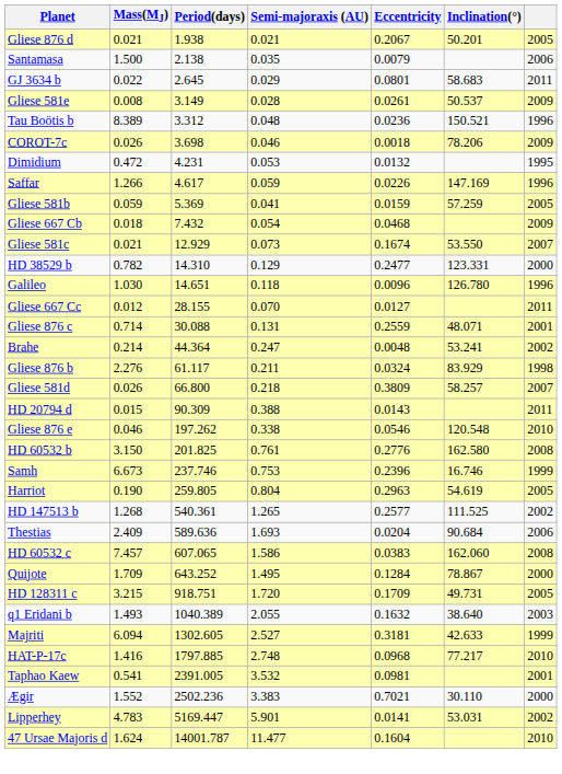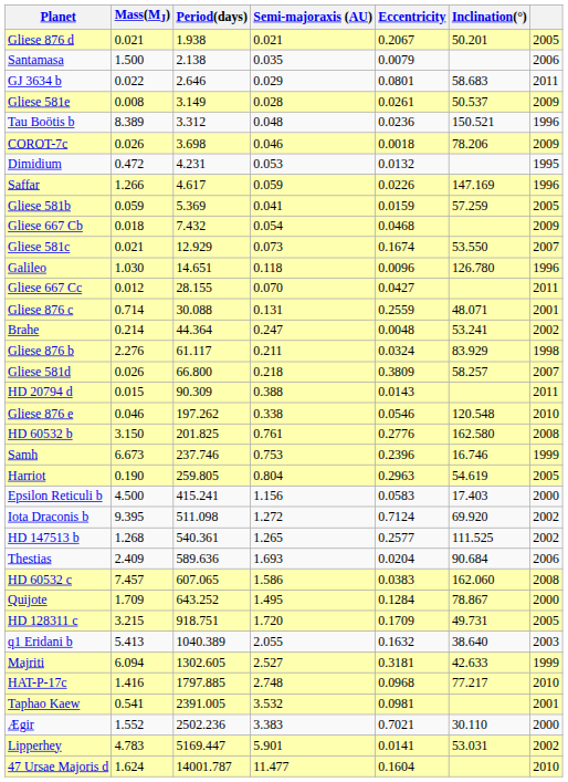 <table class="wikitable sortable sticky-header static-row-numbers sort-under col1left" >
 <tr>
 <th><a href='#'>Planet</a></th>
 <th><a href='#'>Mass</a>(<a href='#'>M<sub>J</sub></a>)</th>
 <th><a href='#'>Period</a>(days)</th>
 <th><a href='#'>Semi-majoraxis</a> (<a href='#'>AU</a>)</th>
 <th><a href='#'>Eccentricity</a></th>
 <th><a href='#'>Inclination</a>(°)</th>
 <th></th>
 </tr>
 <tr bgcolor=ffffb0>
 <td><a href='#'>Gliese 876 d</a></td>
 <td>0.021</td>
 <td>1.938</td>
 <td>0.021</td>
 <td>0.2067</td>
 <td>50.201</td>
 <td>2005</td>
 </tr>
 <tr>
 <td><a href='#'>Santamasa</a></td>
 <td>1.500</td>
 <td>2.138</td>
 <td>0.035</td>
 <td>0.0079</td>
 <td></td>
 <td>2006</td>
 </tr>
 <tr>
 <td><a href='#'>GJ 3634 b</a></td>
 <td>0.022</td>
-<td>2.645</td>
+<td>2.646</td>
 <td>0.029</td>
 <td>0.0801</td>
 <td>58.683</td>
 <td>2011</td>
 </tr>
 <tr bgcolor=ffffb0>
 <td><a href='#'>Gliese 581e</a></td>
 <td>0.008</td>
 <td>3.149</td>
 <td>0.028</td>
 <td>0.0261</td>
 <td>50.537</td>
 <td>2009</td>
 </tr>
 <tr>
 <td><a href='#'>Tau Boötis b</a></td>
 <td>8.389</td>
 <td>3.312</td>
 <td>0.048</td>
 <td>0.0236</td>
 <td>150.521</td>
 <td>1996</td>
 </tr>
 <tr bgcolor=ffffb0>
 <td><a href='#'>COROT-7c</a></td>
 <td>0.026</td>
 <td>3.698</td>
 <td>0.046</td>
 <td>0.0018</td>
 <td>78.206</td>
 <td>2009</td>
 </tr>
 <tr>
 <td><a href='#'>Dimidium</a></td>
 <td>0.472</td>
 <td>4.231</td>
 <td>0.053</td>
 <td>0.0132</td>
 <td></td>
 <td>1995</td>
 </tr>
 <tr bgcolor=ffffb0>
 <td><a href='#'>Saffar</a></td>
 <td>1.266</td>
 <td>4.617</td>
 <td>0.059</td>
 <td>0.0226</td>
 <td>147.169</td>
 <td>1996</td>
 </tr>
 <tr bgcolor=ffffb0>
 <td><a href='#'>Gliese 581b</a></td>
 <td>0.059</td>
 <td>5.369</td>
 <td>0.041</td>
 <td>0.0159</td>
 <td>57.259</td>
 <td>2005</td>
 </tr>
 <tr bgcolor=ffffb0>
 <td><a href='#'>Gliese 667 Cb</a></td>
 <td>0.018</td>
 <td>7.432</td>
 <td>0.054</td>
 <td>0.0468</td>
 <td></td>
 <td>2009</td>
 </tr>
 <tr bgcolor=ffffb0>
 <td><a href='#'>Gliese 581c</a></td>
 <td>0.021</td>
 <td>12.929</td>
 <td>0.073</td>
 <td>0.1674</td>
 <td>53.550</td>
 <td>2007</td>
 </tr>
-<tr>
-<td><a href='#'>HD 38529 b</a></td>
-<td>0.782</td>
-<td>14.310</td>
-<td>0.129</td>
-<td>0.2477</td>
-<td>123.331</td>
-<td>2000</td>
-</tr>
 <tr bgcolor=ffffb0>
 <td><a href='#'>Galileo</a></td>
 <td>1.030</td>
 <td>14.651</td>
 <td>0.118</td>
 <td>0.0096</td>
 <td>126.780</td>
 <td>1996</td>
 </tr>
 <tr bgcolor=ffffb0>
 <td><a href='#'>Gliese 667 Cc</a></td>
 <td>0.012</td>
 <td>28.155</td>
 <td>0.070</td>
-<td>0.0127</td>
+<td>0.0427</td>
 <td></td>
 <td>2011</td>
 </tr>
 <tr bgcolor=ffffb0>
 <td><a href='#'>Gliese 876 c</a></td>
 <td>0.714</td>
 <td>30.088</td>
 <td>0.131</td>
 <td>0.2559</td>
 <td>48.071</td>
 <td>2001</td>
 </tr>
 <tr bgcolor=ffffb0>
 <td><a href='#'>Brahe</a></td>
 <td>0.214</td>
 <td>44.364</td>
 <td>0.247</td>
 <td>0.0048</td>
 <td>53.241</td>
 <td>2002</td>
 </tr>
 <tr bgcolor=ffffb0>
 <td><a href='#'>Gliese 876 b</a></td>
 <td>2.276</td>
 <td>61.117</td>
 <td>0.211</td>
 <td>0.0324</td>
 <td>83.929</td>
 <td>1998</td>
 </tr>
 <tr bgcolor=ffffb0>
 <td><a href='#'>Gliese 581d</a></td>
 <td>0.026</td>
 <td>66.800</td>
 <td>0.218</td>
 <td>0.3809</td>
 <td>58.257</td>
 <td>2007</td>
 </tr>
 <tr bgcolor=ffffb0>
 <td><a href='#'>HD 20794 d</a></td>
 <td>0.015</td>
 <td>90.309</td>
 <td>0.388</td>
 <td>0.0143</td>
 <td></td>
 <td>2011</td>
 </tr>
 <tr bgcolor=ffffb0>
 <td><a href='#'>Gliese 876 e</a></td>
 <td>0.046</td>
 <td>197.262</td>
 <td>0.338</td>
 <td>0.0546</td>
 <td>120.548</td>
 <td>2010</td>
 </tr>
 <tr bgcolor=ffffb0>
 <td><a href='#'>HD 60532 b</a></td>
 <td>3.150</td>
 <td>201.825</td>
 <td>0.761</td>
 <td>0.2776</td>
 <td>162.580</td>
 <td>2008</td>
 </tr>
 <tr bgcolor=ffffb0>
 <td><a href='#'>Samh</a></td>
 <td>6.673</td>
 <td>237.746</td>
 <td>0.753</td>
 <td>0.2396</td>
 <td>16.746</td>
 <td>1999</td>
 </tr>
 <tr bgcolor=ffffb0>
 <td><a href='#'>Harriot</a></td>
 <td>0.190</td>
 <td>259.805</td>
 <td>0.804</td>
 <td>0.2963</td>
 <td>54.619</td>
 <td>2005</td>
 </tr>
 <tr>
+<td><a href='#'>Epsilon Reticuli b</a></td>
+<td>4.500</td>
+<td>415.241</td>
+<td>1.156</td>
+<td>0.0583</td>
+<td>17.403</td>
+<td>2000</td>
+</tr>
+<tr>
+<td><a href='#'>Iota Draconis b</a></td>
+<td>9.395</td>
+<td>511.098</td>
+<td>1.272</td>
+<td>0.7124</td>
+<td>69.920</td>
+<td>2002</td>
+</tr>
+<tr>
 <td><a href='#'>HD 147513 b</a></td>
 <td>1.268</td>
 <td>540.361</td>
 <td>1.265</td>
 <td>0.2577</td>
 <td>111.525</td>
 <td>2002</td>
 </tr>
 <tr>
 <td><a href='#'>Thestias</a></td>
 <td>2.409</td>
 <td>589.636</td>
 <td>1.693</td>
 <td>0.0204</td>
 <td>90.684</td>
 <td>2006</td>
 </tr>
 <tr bgcolor=ffffb0>
 <td><a href='#'>HD 60532 c</a></td>
 <td>7.457</td>
 <td>607.065</td>
 <td>1.586</td>
 <td>0.0383</td>
 <td>162.060</td>
 <td>2008</td>
 </tr>
 <tr bgcolor=ffffb0>
 <td><a href='#'>Quijote</a></td>
 <td>1.709</td>
 <td>643.252</td>
 <td>1.495</td>
 <td>0.1284</td>
 <td>78.867</td>
 <td>2000</td>
 </tr>
 <tr bgcolor=ffffb0>
 <td><a href='#'>HD 128311 c</a></td>
 <td>3.215</td>
 <td>918.751</td>
 <td>1.720</td>
 <td>0.1709</td>
 <td>49.731</td>
 <td>2005</td>
 </tr>
 <tr>
 <td><a href='#'>q1 Eridani b</a></td>
-<td>1.493</td>
+<td>5.413</td>
 <td>1040.389</td>
 <td>2.055</td>
 <td>0.1632</td>
 <td>38.640</td>
 <td>2003</td>
 </tr>
 <tr bgcolor=ffffb0>
 <td><a href='#'>Majriti</a></td>
 <td>6.094</td>
 <td>1302.605</td>
 <td>2.527</td>
 <td>0.3181</td>
 <td>42.633</td>
 <td>1999</td>
 </tr>
 <tr bgcolor=ffffb0>
 <td><a href='#'>HAT-P-17c</a></td>
 <td>1.416</td>
 <td>1797.885</td>
 <td>2.748</td>
 <td>0.0968</td>
 <td>77.217</td>
 <td>2010</td>
 </tr>
 <tr bgcolor=ffffb0>
 <td><a href='#'>Taphao Kaew</a></td>
 <td>0.541</td>
 <td>2391.005</td>
 <td>3.532</td>
 <td>0.0981</td>
 <td></td>
 <td>2001</td>
 </tr>
 <tr>
 <td><a href='#'>Ægir</a></td>
 <td>1.552</td>
 <td>2502.236</td>
 <td>3.383</td>
 <td>0.7021</td>
 <td>30.110</td>
 <td>2000</td>
 </tr>
 <tr bgcolor=ffffb0>
 <td><a href='#'>Lipperhey</a></td>
 <td>4.783</td>
 <td>5169.447</td>
 <td>5.901</td>
 <td>0.0141</td>
 <td>53.031</td>
 <td>2002</td>
 </tr>
 <tr bgcolor=ffffb0>
 <td><a href='#'>47 Ursae Majoris d</a></td>
 <td>1.624</td>
 <td>14001.787</td>
 <td>11.477</td>
 <td>0.1604</td>
 <td></td>
 <td>2010</td>
 </tr>
 </table>
